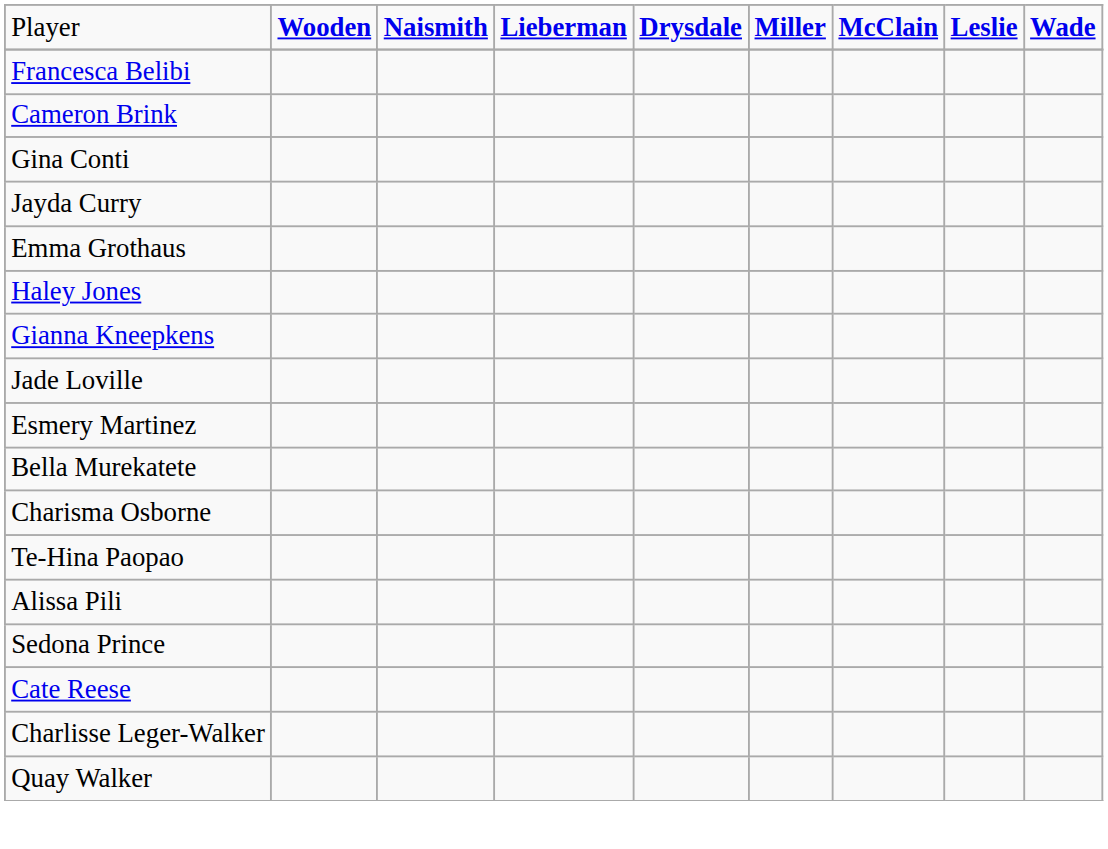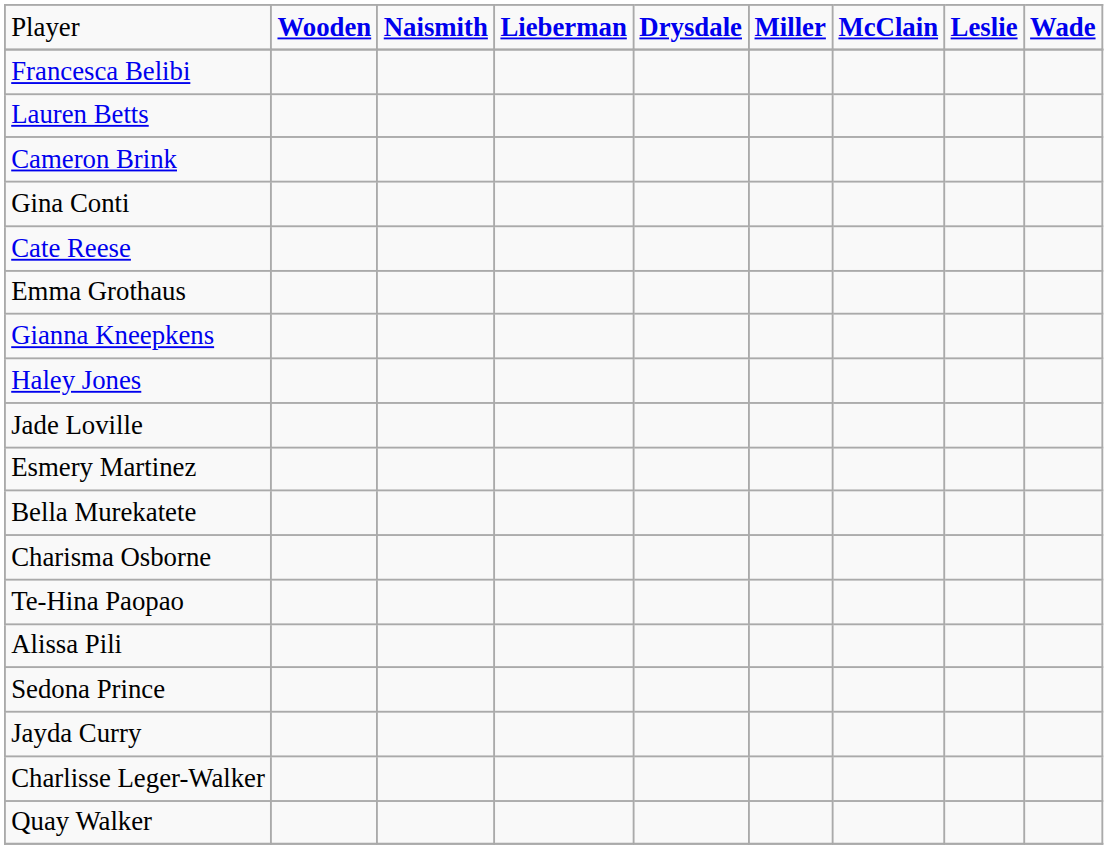 <table class="wikitable" style="white-space:nowrap; font-size:90%;">
 <tr>
 <td>Player</td>
 <td><strong><a href='#'>Wooden</a></strong></td>
 <td><strong><a href='#'>Naismith</a></strong></td>
 <td><strong><a href='#'>Lieberman</a></strong></td>
 <td><strong><a href='#'>Drysdale</a></strong></td>
 <td><strong><a href='#'>Miller</a></strong></td>
 <td><strong><a href='#'>McClain</a></strong></td>
 <td><strong><a href='#'>Leslie</a></strong></td>
 <td><strong><a href='#'>Wade</a></strong> </td>
 </tr>
 <tr>
 </tr>
 <tr>
 <td><a href='#'>Francesca Belibi</a></td>
+<td></td>
+<td></td>
+<td></td>
+<td></td>
+<td></td>
+<td></td>
+<td></td>
+<td></td>
+</tr>
+<tr>
+<td><a href='#'>Lauren Betts</a></td>
 <td></td>
 <td></td>
 <td></td>
 <td></td>
 <td></td>
 <td></td>
 <td></td>
 <td></td>
 </tr>
 <tr>
 <td><a href='#'>Cameron Brink</a></td>
 <td></td>
 <td></td>
 <td></td>
 <td></td>
 <td></td>
 <td></td>
 <td></td>
 <td></td>
 </tr>
 <tr>
 <td>Gina Conti</td>
 <td></td>
 <td></td>
 <td></td>
 <td></td>
 <td></td>
 <td></td>
 <td></td>
 <td></td>
 </tr>
 <tr>
-<td>Jayda Curry</td>
+<td><a href='#'>Cate Reese</a></td>
 <td></td>
 <td></td>
 <td></td>
 <td></td>
 <td></td>
 <td></td>
 <td></td>
 <td></td>
 </tr>
 <tr>
 <td>Emma Grothaus</td>
 <td></td>
 <td></td>
 <td></td>
 <td></td>
 <td></td>
 <td></td>
 <td></td>
 <td></td>
 </tr>
 <tr>
-<td><a href='#'>Haley Jones</a></td>
+<td><a href='#'>Gianna Kneepkens</a></td>
 <td></td>
 <td></td>
 <td></td>
 <td></td>
 <td></td>
 <td></td>
 <td></td>
 <td></td>
 </tr>
 <tr>
-<td><a href='#'>Gianna Kneepkens</a></td>
+<td><a href='#'>Haley Jones</a></td>
 <td></td>
 <td></td>
 <td></td>
 <td></td>
 <td></td>
 <td></td>
 <td></td>
 <td></td>
 </tr>
 <tr>
 <td>Jade Loville</td>
 <td></td>
 <td></td>
 <td></td>
 <td></td>
 <td></td>
 <td></td>
 <td></td>
 <td></td>
 </tr>
 <tr>
 <td>Esmery Martinez</td>
 <td></td>
 <td></td>
 <td></td>
 <td></td>
 <td></td>
 <td></td>
 <td></td>
 <td></td>
 </tr>
 <tr>
 <td>Bella Murekatete</td>
 <td></td>
 <td></td>
 <td></td>
 <td></td>
 <td></td>
 <td></td>
 <td></td>
 <td></td>
 </tr>
 <tr>
 <td>Charisma Osborne</td>
 <td></td>
 <td></td>
 <td></td>
 <td></td>
 <td></td>
 <td></td>
 <td></td>
 <td></td>
 </tr>
 <tr>
 <td>Te-Hina Paopao</td>
 <td></td>
 <td></td>
 <td></td>
 <td></td>
 <td></td>
 <td></td>
 <td></td>
 <td></td>
 </tr>
 <tr>
 <td>Alissa Pili</td>
 <td></td>
 <td></td>
 <td></td>
 <td></td>
 <td></td>
 <td></td>
 <td></td>
 <td></td>
 </tr>
 <tr>
 <td>Sedona Prince</td>
 <td></td>
 <td></td>
 <td></td>
 <td></td>
 <td></td>
 <td></td>
 <td></td>
 <td></td>
 </tr>
 <tr>
-<td><a href='#'>Cate Reese</a></td>
+<td>Jayda Curry</td>
 <td></td>
 <td></td>
 <td></td>
 <td></td>
 <td></td>
 <td></td>
 <td></td>
 <td></td>
 </tr>
 <tr>
 <td>Charlisse Leger-Walker</td>
 <td></td>
 <td></td>
 <td></td>
 <td></td>
 <td></td>
 <td></td>
 <td></td>
 <td></td>
 </tr>
 <tr>
 <td>Quay Walker</td>
 <td></td>
 <td></td>
 <td></td>
 <td></td>
 <td></td>
 <td></td>
 <td></td>
 <td></td>
 </tr>
 <tr>
 </tr>
 </table>
